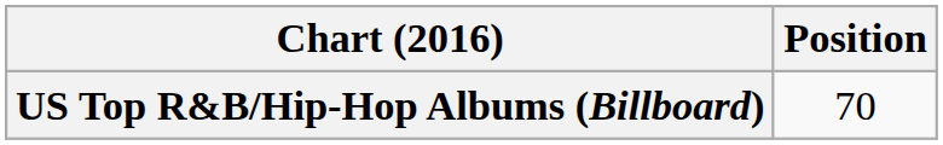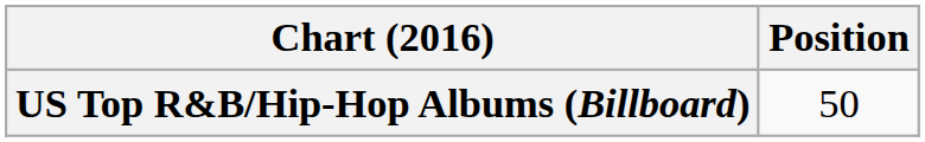 <table class="wikitable plainrowheaders" style="text-align:center">
 <tr>
 <th scope="col">Chart (2016)</th>
 <th scope="col">Position</th>
 </tr>
 <tr>
 <th scope="row">US Top R&B/Hip-Hop Albums (<em>Billboard</em>)</th>
-<td>70</td>
+<td>50</td>
 </tr>
 </table>
